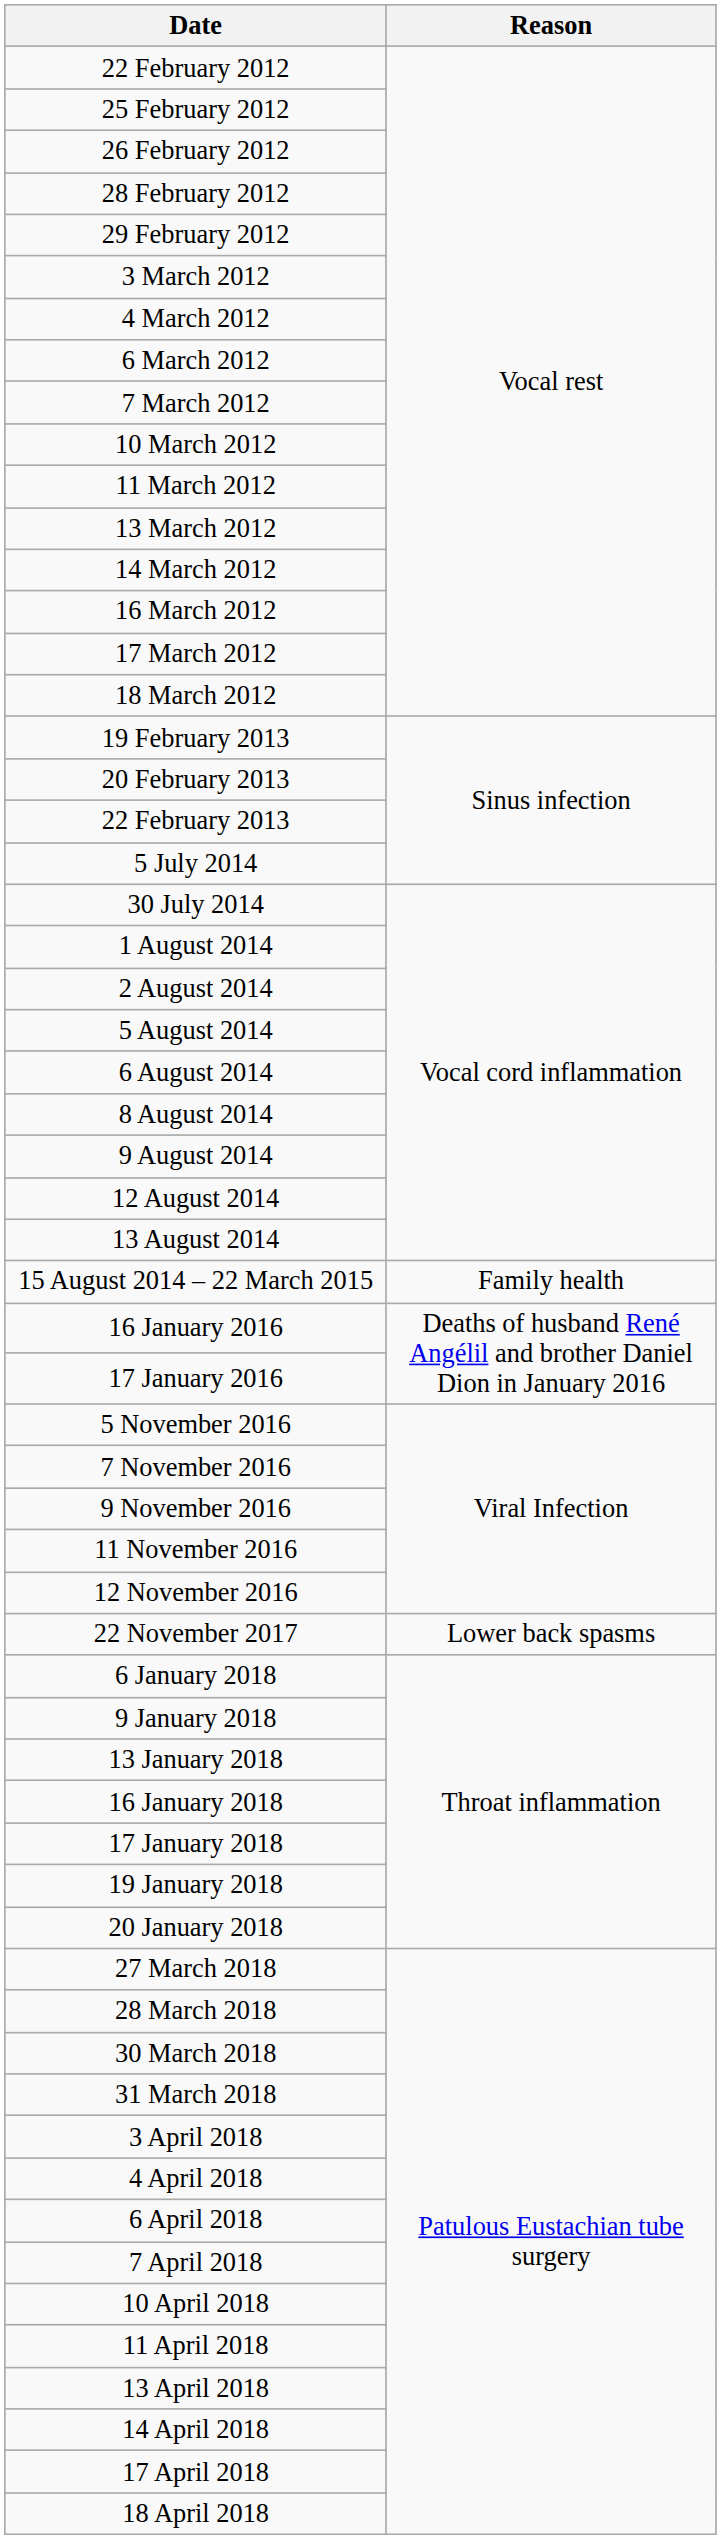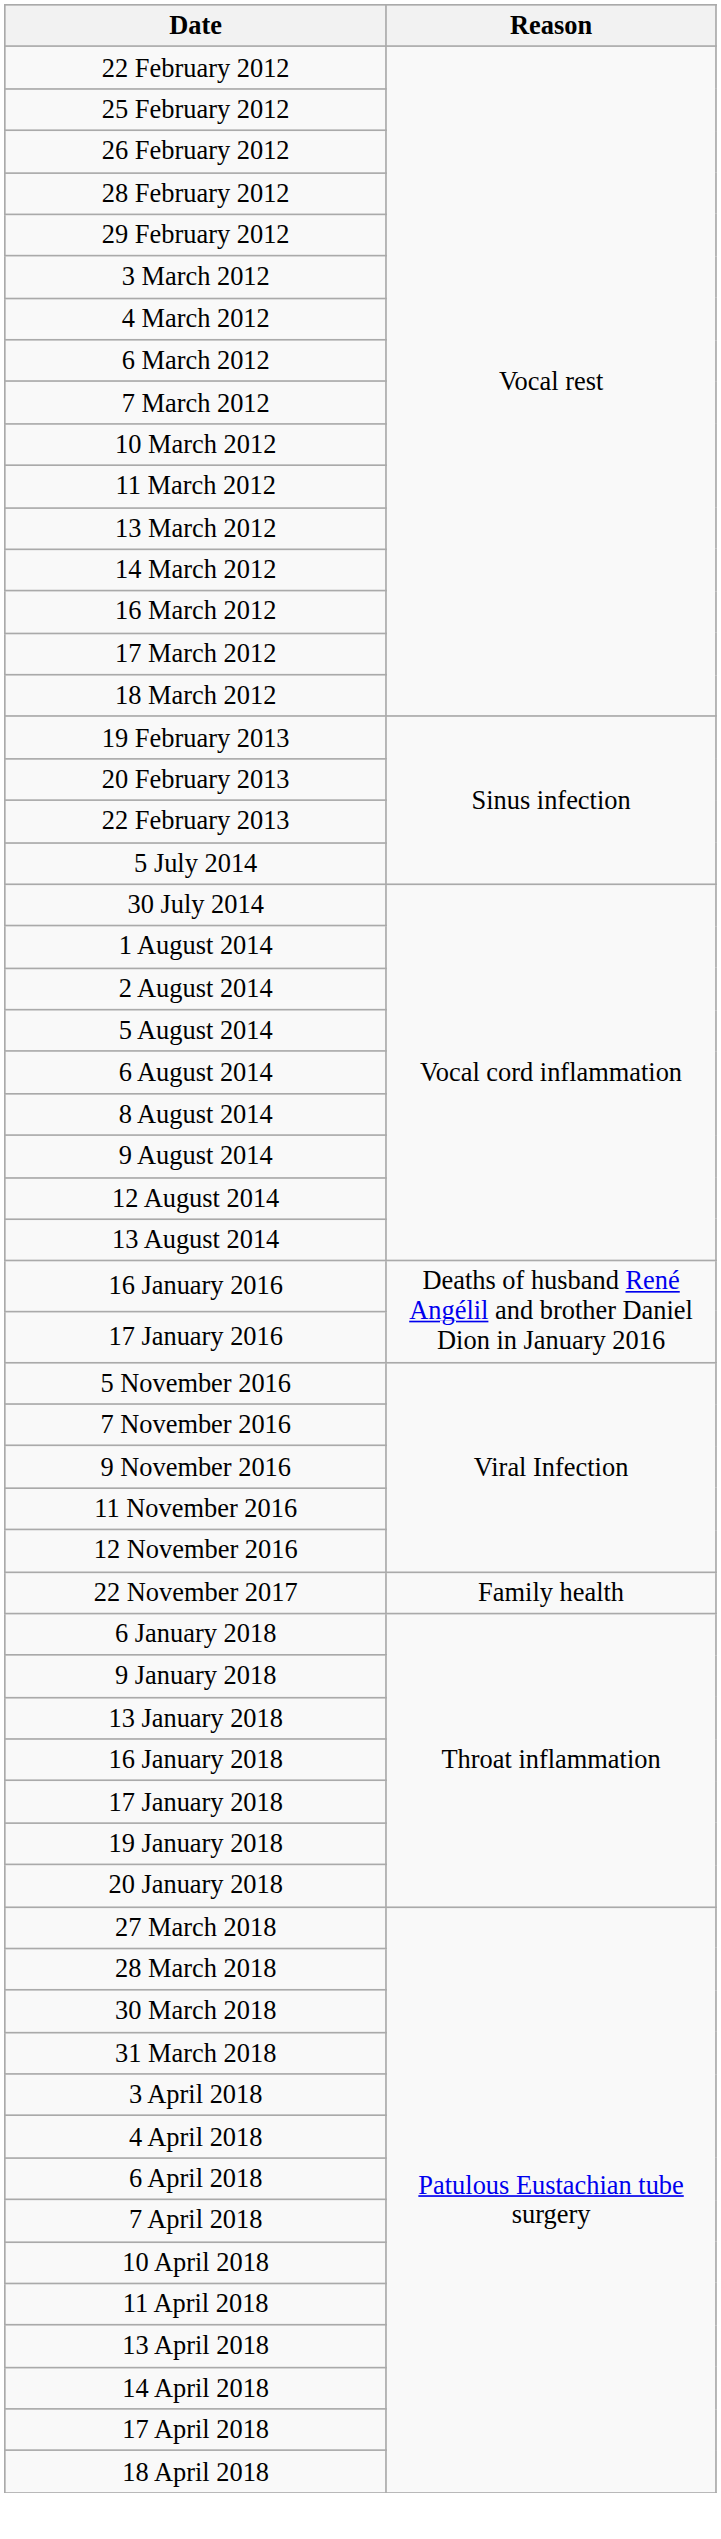 <table class="wikitable" style="text-align:center;">
 <tr>
 <th scope="col" style="width:14em;">Date</th>
 <th scope="col" style="width:12em;">Reason</th>
 </tr>
 <tr>
 <td>22 February 2012</td>
 <td rowspan="16">Vocal rest</td>
 </tr>
 <tr>
 <td>25 February 2012</td>
 </tr>
 <tr>
 <td>26 February 2012</td>
 </tr>
 <tr>
 <td>28 February 2012</td>
 </tr>
 <tr>
 <td>29 February 2012</td>
 </tr>
 <tr>
 <td>3 March 2012</td>
 </tr>
 <tr>
 <td>4 March 2012</td>
 </tr>
 <tr>
 <td>6 March 2012</td>
 </tr>
 <tr>
 <td>7 March 2012</td>
 </tr>
 <tr>
 <td>10 March 2012</td>
 </tr>
 <tr>
 <td>11 March 2012</td>
 </tr>
 <tr>
 <td>13 March 2012</td>
 </tr>
 <tr>
 <td>14 March 2012</td>
 </tr>
 <tr>
 <td>16 March 2012</td>
 </tr>
 <tr>
 <td>17 March 2012</td>
 </tr>
 <tr>
 <td>18 March 2012</td>
 </tr>
 <tr>
 <td>19 February 2013</td>
 <td rowspan="4">Sinus infection</td>
 </tr>
 <tr>
 <td>20 February 2013</td>
 </tr>
 <tr>
 <td>22 February 2013</td>
 </tr>
 <tr>
 <td>5 July 2014</td>
 </tr>
 <tr>
 <td>30 July 2014</td>
 <td rowspan="9">Vocal cord inflammation</td>
 </tr>
 <tr>
 <td>1 August 2014</td>
 </tr>
 <tr>
 <td>2 August 2014</td>
 </tr>
 <tr>
 <td>5 August 2014</td>
 </tr>
 <tr>
 <td>6 August 2014</td>
 </tr>
 <tr>
 <td>8 August 2014</td>
 </tr>
 <tr>
 <td>9 August 2014</td>
 </tr>
 <tr>
 <td>12 August 2014</td>
 </tr>
 <tr>
 <td>13 August 2014</td>
 </tr>
 <tr>
-<td>15 August 2014 – 22 March 2015</td>
-<td>Family health</td>
-</tr>
-<tr>
 <td>16 January 2016</td>
 <td rowspan="2">Deaths of husband <a href='#'>René Angélil</a> and brother Daniel Dion in January 2016</td>
 </tr>
 <tr>
 <td>17 January 2016</td>
 </tr>
 <tr>
 <td>5 November 2016</td>
 <td rowspan="5">Viral Infection</td>
 </tr>
 <tr>
 <td>7 November 2016</td>
 </tr>
 <tr>
 <td>9 November 2016</td>
 </tr>
 <tr>
 <td>11 November 2016</td>
 </tr>
 <tr>
 <td>12 November 2016</td>
 </tr>
 <tr>
 <td>22 November 2017</td>
-<td>Lower back spasms</td>
+<td>Family health</td>
 </tr>
 <tr>
 <td>6 January 2018</td>
 <td rowspan="7">Throat inflammation</td>
 </tr>
 <tr>
 <td>9 January 2018</td>
 </tr>
 <tr>
 <td>13 January 2018</td>
 </tr>
 <tr>
 <td>16 January 2018</td>
 </tr>
 <tr>
 <td>17 January 2018</td>
 </tr>
 <tr>
 <td>19 January 2018</td>
 </tr>
 <tr>
 <td>20 January 2018</td>
 </tr>
 <tr>
 <td>27 March 2018</td>
 <td rowspan="14"><a href='#'>Patulous Eustachian tube</a> surgery</td>
 </tr>
 <tr>
 <td>28 March 2018</td>
 </tr>
 <tr>
 <td>30 March 2018</td>
 </tr>
 <tr>
 <td>31 March 2018</td>
 </tr>
 <tr>
 <td>3 April 2018</td>
 </tr>
 <tr>
 <td>4 April 2018</td>
 </tr>
 <tr>
 <td>6 April 2018</td>
 </tr>
 <tr>
 <td>7 April 2018</td>
 </tr>
 <tr>
 <td>10 April 2018</td>
 </tr>
 <tr>
 <td>11 April 2018</td>
 </tr>
 <tr>
 <td>13 April 2018</td>
 </tr>
 <tr>
 <td>14 April 2018</td>
 </tr>
 <tr>
 <td>17 April 2018</td>
 </tr>
 <tr>
 <td>18 April 2018</td>
 </tr>
 </table>
